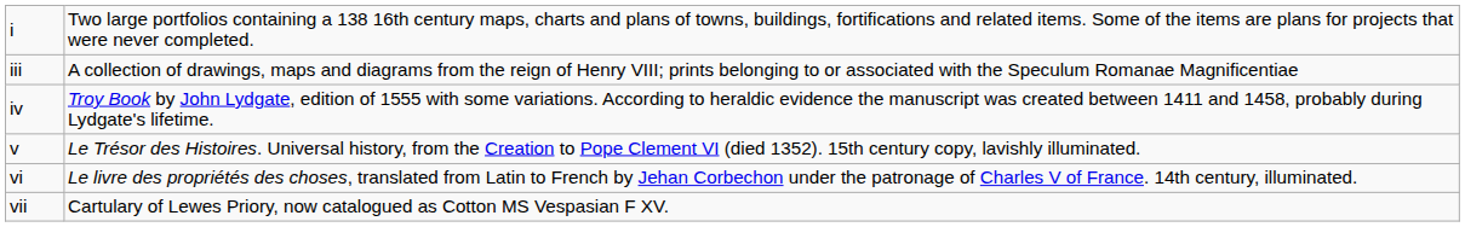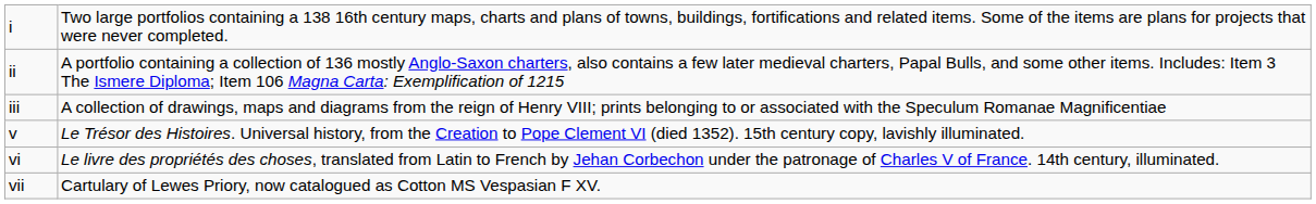 <table class="wikitable" style="width:100%">
 <tr>
 <td width="4%">i</td>
 <td width="96%">Two large portfolios containing a 138 16th century maps, charts and plans of towns, buildings, fortifications and related items. Some of the items are plans for projects that were never completed.</td>
 </tr>
 <tr>
+<td>ii</td>
+<td>A portfolio containing a collection of 136 mostly <a href='#'>Anglo-Saxon charters</a>, also contains a few later medieval charters, Papal Bulls, and some other items. Includes: Item 3 The <a href='#'>Ismere Diploma</a>; Item 106 <em><a href='#'>Magna Carta</a>: Exemplification of 1215</em></td>
+</tr>
+<tr>
 <td>iii</td>
 <td>A collection of drawings, maps and diagrams from the reign of Henry VIII; prints belonging to or associated with the Speculum Romanae Magnificentiae</td>
-</tr>
-<tr>
-<td>iv</td>
-<td><em><a href='#'>Troy Book</a></em> by <a href='#'>John Lydgate</a>, edition of 1555 with some variations. According to heraldic evidence the manuscript was created between 1411 and 1458, probably during Lydgate's lifetime.</td>
 </tr>
 <tr>
 <td>v</td>
 <td><em>Le Trésor des Histoires</em>. Universal history, from the <a href='#'>Creation</a> to <a href='#'>Pope Clement VI</a> (died 1352). 15th century copy, lavishly illuminated.</td>
 </tr>
 <tr>
 <td>vi</td>
 <td><em>Le livre des propriétés des choses</em>, translated from Latin to French by <a href='#'>Jehan Corbechon</a> under the patronage of <a href='#'>Charles V of France</a>. 14th century, illuminated.</td>
 </tr>
 <tr>
 <td>vii</td>
 <td>Cartulary of Lewes Priory, now catalogued as Cotton MS Vespasian F XV.</td>
 </tr>
 </table>
